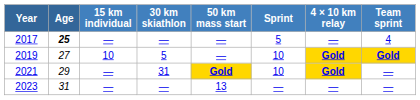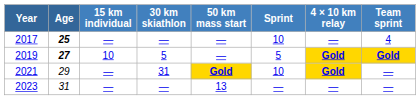 <table class="wikitable" style="font-size:95%; text-align:center; border:grey solid 1px; border-collapse:collapse; background:#ffffff;">
 <tr>
 <th style="background-color:#369; color:white; width:60px;"> Year </th>
 <th style="background-color:#369; color:white; width:40px;"> Age </th>
 <th style="background-color:#4180be; color:white; width:75px;"> 15 km <br> individual </th>
 <th style="background-color:#4180be; color:white; width:75px;"> 30 km <br> skiathlon </th>
 <th style="background-color:#4180be; color:white; width:75px;"> 50 km <br> mass start </th>
 <th style="background-color:#4180be; color:white; width:75px;"> Sprint </th>
 <th style="background-color:#4180be; color:white; width:75px;"> 4 × 10 km <br> relay </th>
 <th style="background-color:#4180be; color:white; width:75px;"> Team <br> sprint </th>
 </tr>
 <tr>
 <td><a href='#'>2017</a></td>
 <td><strong><em>25</em></strong></td>
 <td><a href='#'>—</a></td>
 <td><a href='#'>—</a></td>
 <td><a href='#'>—</a></td>
-<td><a href='#'>5</a></td>
+<td><a href='#'>10</a></td>
 <td><a href='#'>—</a></td>
 <td><a href='#'>4</a></td>
 </tr>
 <tr>
 <td><a href='#'>2019</a></td>
-<td><em>27</em></td>
+<td><strong><em>27</em></strong></td>
 <td><a href='#'>10</a></td>
 <td><a href='#'>5</a></td>
 <td><a href='#'>—</a></td>
-<td><a href='#'>10</a></td>
+<td><a href='#'>5</a></td>
 <td style="background:gold;"><a href='#'><strong>Gold</strong></a></td>
 <td style="background:gold;"><a href='#'><strong>Gold</strong></a></td>
 </tr>
 <tr>
 <td><a href='#'>2021</a></td>
 <td><em>29</em></td>
 <td><a href='#'>—</a></td>
 <td><a href='#'>31</a></td>
 <td style="background:gold;"><a href='#'><strong>Gold</strong></a></td>
 <td><a href='#'>10</a></td>
 <td style="background:gold;"><a href='#'><strong>Gold</strong></a></td>
 <td><a href='#'>—</a></td>
 </tr>
 <tr>
 <td><a href='#'>2023</a></td>
 <td><em>31</em></td>
 <td><a href='#'>—</a></td>
 <td><a href='#'>—</a></td>
 <td><a href='#'>13</a></td>
 <td><a href='#'>—</a></td>
 <td><a href='#'>—</a></td>
 <td><a href='#'>—</a></td>
 </tr>
 </table>
